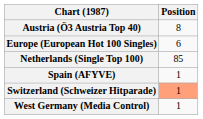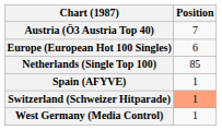 <table class="wikitable sortable plainrowheaders" style="text-align:center">
 <tr>
 <th>Chart (1987)</th>
 <th>Position</th>
 </tr>
 <tr>
 <th scope="row">Austria (Ö3 Austria Top 40)</th>
-<td>8</td>
+<td>7</td>
 </tr>
 <tr>
 <th scope="row">Europe (European Hot 100 Singles)</th>
 <td>6</td>
 </tr>
 <tr>
 <th scope="row">Netherlands (Single Top 100)</th>
 <td>85</td>
 </tr>
 <tr>
 <th scope="row">Spain (AFYVE)</th>
 <td>1</td>
 </tr>
 <tr>
 <th scope="row">Switzerland (Schweizer Hitparade)</th>
 <td style="background: lightsalmon;">1</td>
 </tr>
 <tr>
 <th scope="row">West Germany (Media Control)</th>
 <td>1</td>
 </tr>
 </table>
